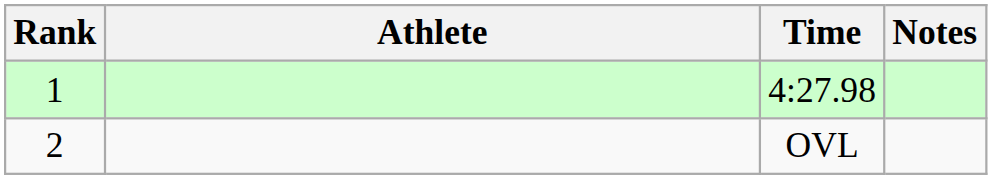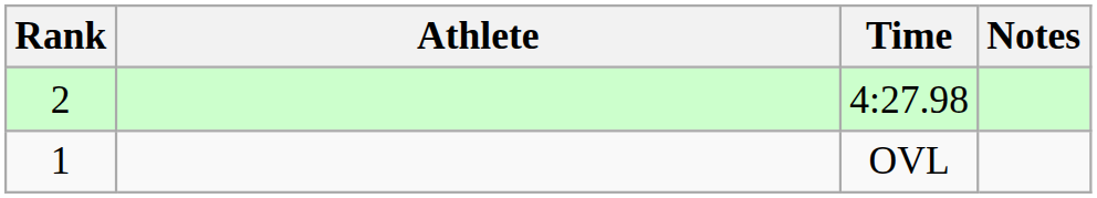 <table class="wikitable" style="text-align:center">
 <tr>
 <th>Rank</th>
 <th Style="width:18em">Athlete</th>
 <th>Time</th>
 <th>Notes</th>
 </tr>
 <tr style="background:#cfc">
-<td>1</td>
+<td>2</td>
 <td style="text-align:left"><br></td>
 <td>4:27.98</td>
 <td></td>
 </tr>
 <tr>
-<td>2</td>
+<td>1</td>
 <td style="text-align:left"><br></td>
 <td>OVL</td>
 <td></td>
 </tr>
 </table>
